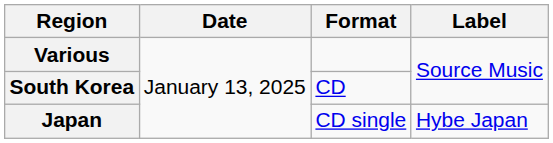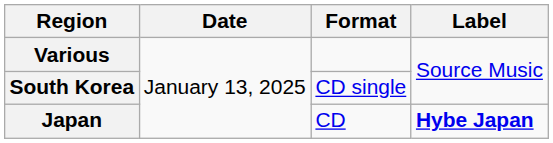 <table class="wikitable plainrowheaders">
 <tr>
 <th scope="col">Region</th>
 <th scope="col">Date</th>
 <th scope="col">Format</th>
 <th scope="col">Label</th>
 </tr>
 <tr>
 <th scope="row">Various </th>
 <td rowspan="3">January 13, 2025</td>
 <td></td>
 <td rowspan="2"><a href='#'>Source Music</a></td>
 </tr>
 <tr>
 <th scope="row">South Korea</th>
-<td><a href='#'>CD</a></td>
+<td><a href='#'>CD single</a></td>
 </tr>
 <tr>
 <th scope="row">Japan</th>
-<td><a href='#'>CD single</a></td>
-<td><a href='#'>Hybe Japan</a></td>
+<td><a href='#'>CD</a></td>
+<td><strong><a href='#'>Hybe Japan</a></strong></td>
 </tr>
 </table>
